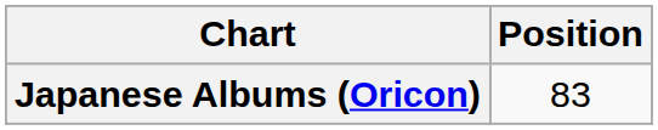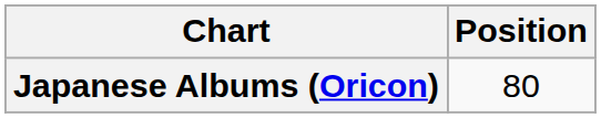 <table class="wikitable plainrowheaders">
 <tr>
 <th>Chart</th>
 <th>Position</th>
 </tr>
 <tr>
 <th scope="row">Japanese Albums (<a href='#'>Oricon</a>)</th>
-<td style="text-align:center;">83</td>
+<td style="text-align:center;">80</td>
 </tr>
 </table>
